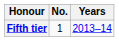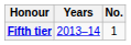 <table class="wikitable plainrowheaders">
 <tr>
 <th scope=col>Honour</th>
+<th scope=col>Years</th>
 <th scope=col>No.</th>
-<th scope=col>Years</th>
 </tr>
 <tr>
 <th scope=row><a href='#'>Fifth tier</a></th>
+<td><a href='#'>2013–14</a></td>
 <td align=center>1</td>
-<td><a href='#'>2013–14</a></td>
 </tr>
 </table>
